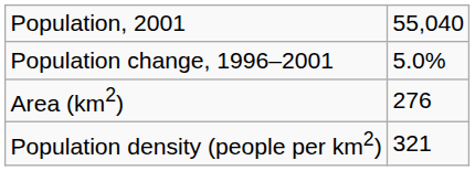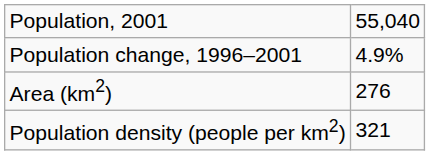 <table class="wikitable">
 <tr>
 <td>Population, 2001</td>
 <td>55,040</td>
 </tr>
 <tr>
 <td>Population change, 1996–2001</td>
-<td>5.0%</td>
+<td>4.9%</td>
 </tr>
 <tr>
 <td>Area (km<sup>2</sup>)</td>
 <td>276</td>
 </tr>
 <tr>
 <td>Population density (people per km<sup>2</sup>)</td>
 <td>321</td>
 </tr>
 </table>
